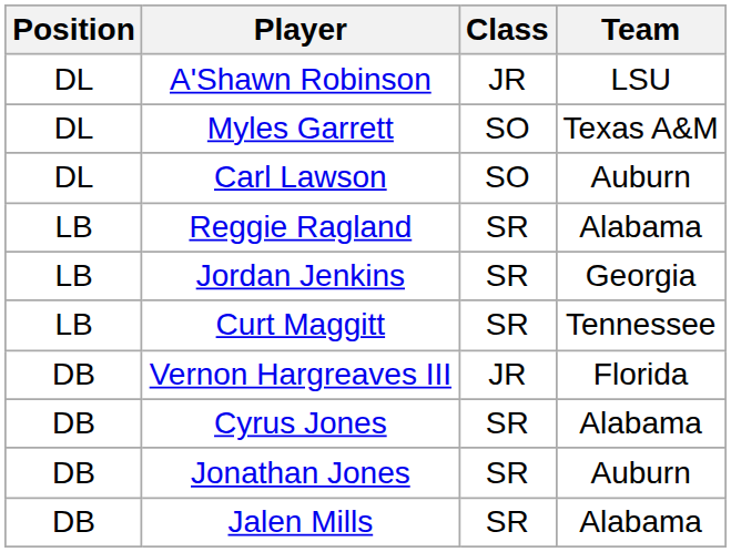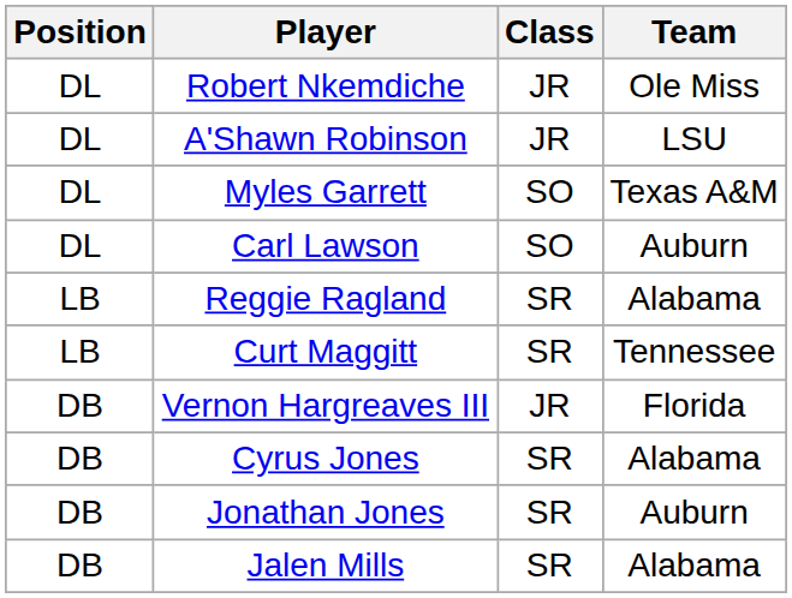 <table class="wikitable sortable">
 <tr>
 <th>Position</th>
 <th>Player</th>
 <th>Class</th>
 <th>Team</th>
+</tr>
+<tr style="text-align:center;">
+<td style="background:white">DL</td>
+<td style="background:white"><a href='#'>Robert Nkemdiche</a></td>
+<td style="background:white">JR</td>
+<td style="background:white">Ole Miss</td>
 </tr>
 <tr style="text-align:center;">
 <td style="background:white">DL</td>
 <td style="background:white"><a href='#'>A'Shawn Robinson</a></td>
 <td style="background:white">JR</td>
 <td style="background:white">LSU</td>
 </tr>
 <tr style="text-align:center;">
 <td style="background:white">DL</td>
 <td style="background:white"><a href='#'>Myles Garrett</a></td>
 <td style="background:white">SO</td>
 <td style="background:white">Texas A&M</td>
 </tr>
 <tr style="text-align:center;">
 <td style="background:white">DL</td>
 <td style="background:white"><a href='#'>Carl Lawson</a></td>
 <td style="background:white">SO</td>
 <td style="background:white">Auburn</td>
 </tr>
 <tr style="text-align:center;">
 <td style="background:white">LB</td>
 <td style="background:white"><a href='#'>Reggie Ragland</a></td>
 <td style="background:white">SR</td>
 <td style="background:white">Alabama</td>
-</tr>
-<tr style="text-align:center;">
-<td style="background:white">LB</td>
-<td style="background:white"><a href='#'>Jordan Jenkins</a></td>
-<td style="background:white">SR</td>
-<td style="background:white">Georgia</td>
 </tr>
 <tr style="text-align:center;">
 <td style="background:white">LB</td>
 <td style="background:white"><a href='#'>Curt Maggitt</a></td>
 <td style="background:white">SR</td>
 <td style="background:white">Tennessee</td>
 </tr>
 <tr style="text-align:center;">
 <td style="background:white">DB</td>
 <td style="background:white"><a href='#'>Vernon Hargreaves III</a></td>
 <td style="background:white">JR</td>
 <td style="background:white">Florida</td>
 </tr>
 <tr style="text-align:center;">
 <td style="background:white">DB</td>
 <td style="background:white"><a href='#'>Cyrus Jones</a></td>
 <td style="background:white">SR</td>
 <td style="background:white">Alabama</td>
 </tr>
 <tr style="text-align:center;">
 <td style="background:white">DB</td>
 <td style="background:white"><a href='#'>Jonathan Jones</a></td>
 <td style="background:white">SR</td>
 <td style="background:white">Auburn</td>
 </tr>
 <tr style="text-align:center;">
 <td style="background:white">DB</td>
 <td style="background:white"><a href='#'>Jalen Mills</a></td>
 <td style="background:white">SR</td>
 <td style="background:white">Alabama</td>
 </tr>
 </table>
